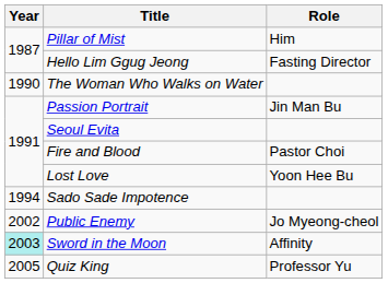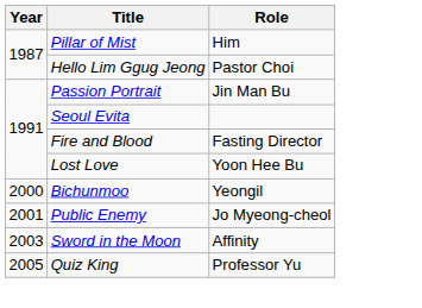 <table class="wikitable sortable">
 <tr>
 <th>Year</th>
 <th>Title</th>
 <th>Role</th>
 </tr>
 <tr>
 <td rowspan=2>1987</td>
 <td><em><a href='#'>Pillar of Mist</a></em></td>
 <td>Him</td>
 </tr>
 <tr>
 <td><em>Hello Lim Ggug Jeong</em></td>
-<td>Fasting Director</td>
-</tr>
-<tr>
-<td>1990</td>
-<td><em>The Woman Who Walks on Water</em></td>
-<td></td>
+<td>Pastor Choi</td>
 </tr>
 <tr>
 <td rowspan=4>1991</td>
 <td><em><a href='#'>Passion Portrait</a></em></td>
 <td>Jin Man Bu</td>
 </tr>
 <tr>
 <td><em><a href='#'>Seoul Evita</a></em></td>
 <td></td>
 </tr>
 <tr>
 <td><em>Fire and Blood</em></td>
-<td>Pastor Choi</td>
+<td>Fasting Director</td>
 </tr>
 <tr>
 <td><em>Lost Love</em></td>
 <td>Yoon Hee Bu</td>
 </tr>
 <tr>
-<td>1994</td>
-<td><em>Sado Sade Impotence</em></td>
-<td></td>
+<td>2000</td>
+<td><em><a href='#'>Bichunmoo</a></em></td>
+<td>Yeongil</td>
 </tr>
 <tr>
-<td>2002</td>
+<td>2001</td>
 <td><em><a href='#'>Public Enemy</a></em></td>
 <td>Jo Myeong-cheol</td>
 </tr>
 <tr>
-<td style="background: paleturquoise;">2003</td>
+<td>2003</td>
 <td><em><a href='#'>Sword in the Moon</a></em></td>
 <td>Affinity</td>
 </tr>
 <tr>
 <td>2005</td>
 <td><em>Quiz King</em></td>
 <td>Professor Yu</td>
 </tr>
 </table>
